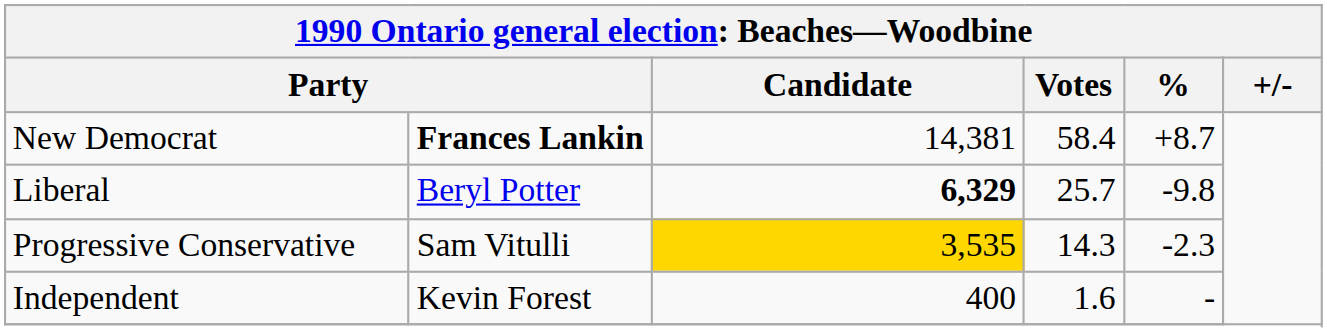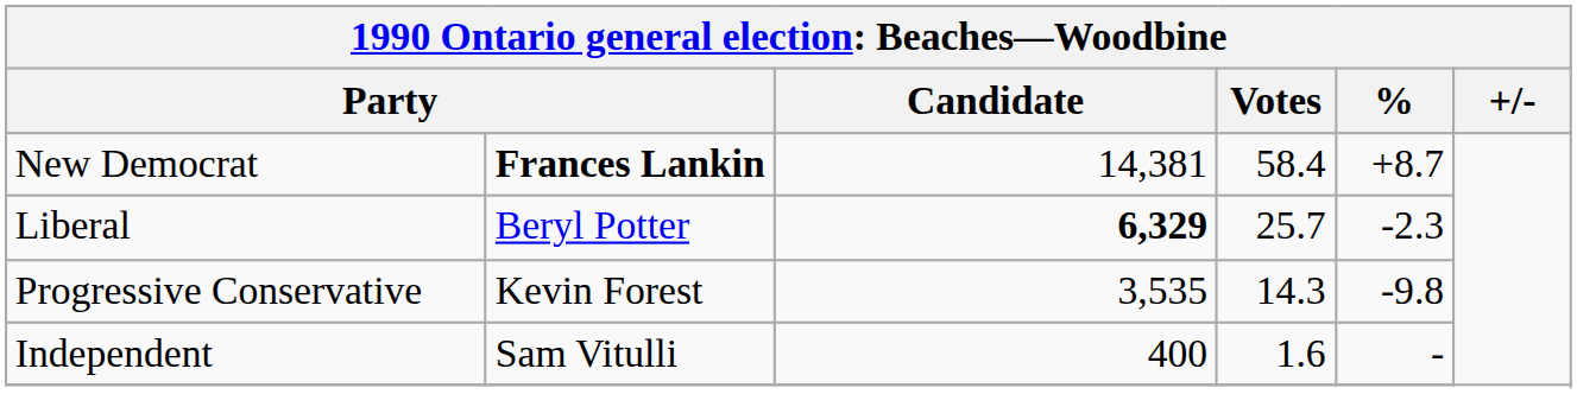 <table class="wikitable">
 <tr>
 <th colspan="6"><a href='#'>1990 Ontario general election</a>: <strong>Beaches—Woodbine</strong></th>
 </tr>
 <tr>
 <th colspan="2" style="width: 200px">Party</th>
 <th style="width: 170px">Candidate</th>
 <th style="width: 40px">Votes</th>
 <th style="width: 40px">%</th>
 <th style="width: 40px">+/-</th>
 </tr>
 <tr>
 <td style="width: 185px">New Democrat</td>
 <td><strong>Frances Lankin</strong></td>
 <td align=right>14,381</td>
 <td align=right>58.4</td>
 <td align=right>+8.7</td>
 </tr>
 <tr>
 <td style="width: 185px">Liberal</td>
 <td><a href='#'>Beryl Potter</a></td>
 <td align=right><strong>6,329</strong></td>
 <td align=right>25.7</td>
+<td align=right>-2.3</td>
+</tr>
+<tr>
+<td style="width: 185px">Progressive Conservative</td>
+<td>Kevin Forest</td>
+<td align=right>3,535</td>
+<td align=right>14.3</td>
 <td align=right>-9.8</td>
 </tr>
 <tr>
-<td style="width: 185px">Progressive Conservative</td>
+<td style="width: 185px">Independent</td>
 <td>Sam Vitulli</td>
-<td align=right style="background: gold;">3,535</td>
-<td align=right>14.3</td>
-<td align=right>-2.3</td>
-</tr>
-<tr>
-<td style="width: 185px">Independent</td>
-<td>Kevin Forest</td>
 <td align=right>400</td>
 <td align=right>1.6</td>
 <td align=right>-</td>
 </tr>
 <tr>
 </tr>
 </table>
